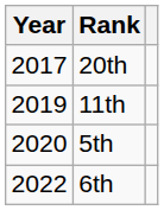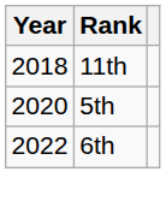 <table class="wikitable sortable">
 <tr>
 <th scope="col">Year</th>
 <th>Rank</th>
 <th scope="col" class="unsortable"></th>
 </tr>
 <tr>
-<td>2017</td>
-<td>20th</td>
-<td></td>
-</tr>
-<tr>
-<td>2019</td>
+<td>2018</td>
 <td>11th</td>
 <td></td>
 </tr>
 <tr>
 <td>2020</td>
 <td>5th</td>
 <td></td>
 </tr>
 <tr>
 <td>2022</td>
 <td>6th</td>
 <td></td>
 </tr>
 </table>
